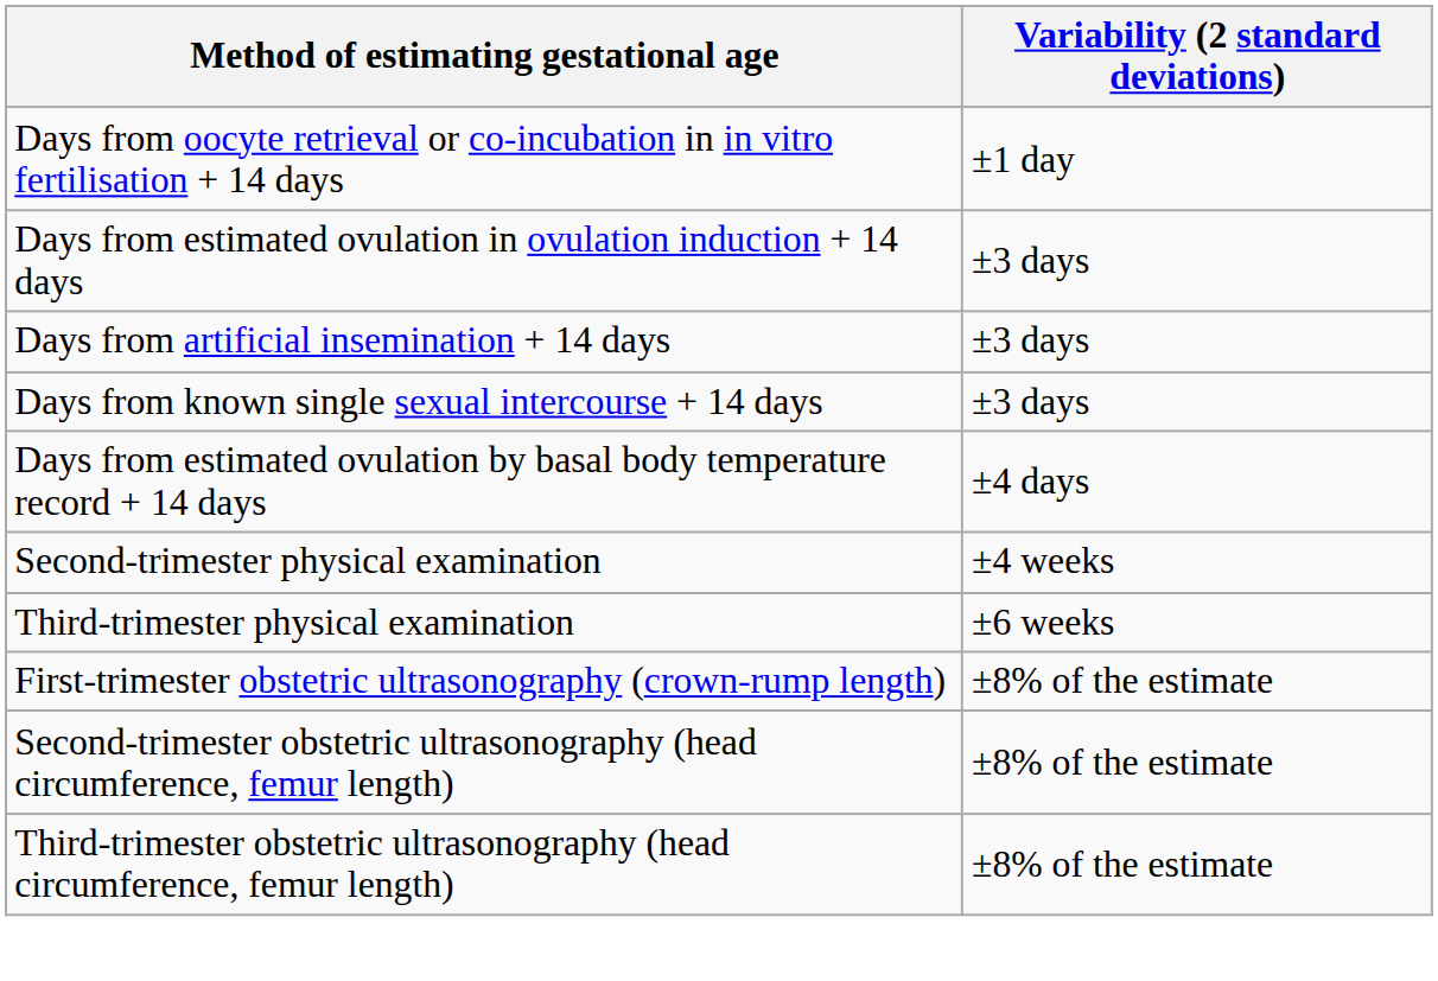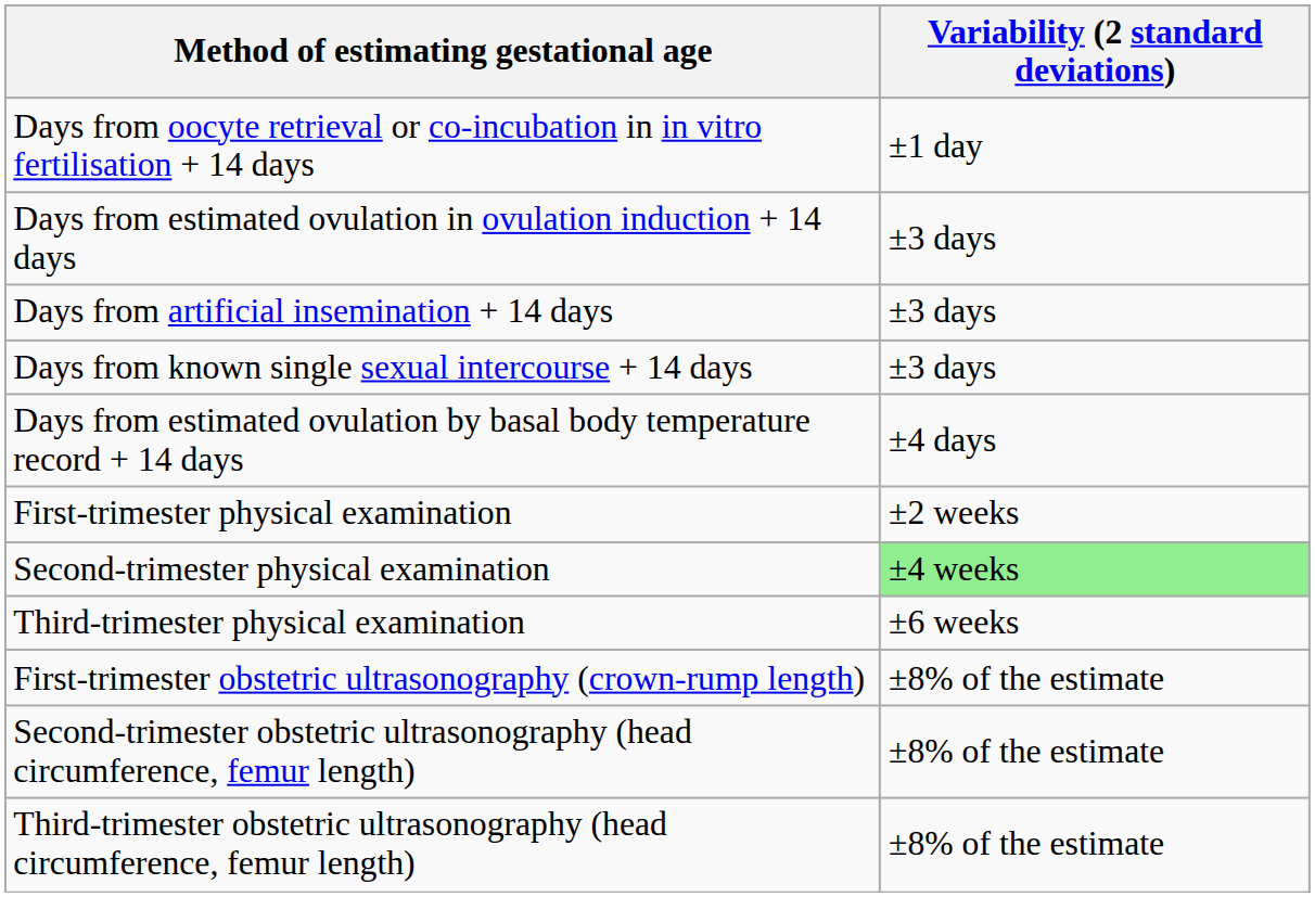 <table class="wikitable">
 <tr>
 <th>Method of estimating gestational age</th>
 <th><a href='#'>Variability</a> (2 <a href='#'>standard deviations</a>)</th>
 </tr>
 <tr>
 <td>Days from <a href='#'>oocyte retrieval</a> or <a href='#'>co-incubation</a> in <a href='#'>in vitro fertilisation</a> + 14 days</td>
 <td>±1 day</td>
 </tr>
 <tr>
 <td>Days from estimated ovulation in <a href='#'>ovulation induction</a> + 14 days</td>
 <td>±3 days</td>
 </tr>
 <tr>
 <td>Days from <a href='#'>artificial insemination</a> + 14 days</td>
 <td>±3 days</td>
 </tr>
 <tr>
 <td>Days from known single <a href='#'>sexual intercourse</a> + 14 days</td>
 <td>±3 days</td>
 </tr>
 <tr>
 <td>Days from estimated ovulation by basal body temperature record + 14 days</td>
 <td>±4 days</td>
 </tr>
 <tr>
+<td>First-trimester physical examination</td>
+<td>±2 weeks</td>
+</tr>
+<tr>
 <td>Second-trimester physical examination</td>
-<td>±4 weeks</td>
+<td style="background: lightgreen;">±4 weeks</td>
 </tr>
 <tr>
 <td>Third-trimester physical examination</td>
 <td>±6 weeks</td>
 </tr>
 <tr>
 <td>First-trimester <a href='#'>obstetric ultrasonography</a> (<a href='#'>crown-rump length</a>)</td>
 <td>±8% of the estimate</td>
 </tr>
 <tr>
 <td>Second-trimester obstetric ultrasonography (head circumference, <a href='#'>femur</a> length)</td>
 <td>±8% of the estimate</td>
 </tr>
 <tr>
 <td>Third-trimester obstetric ultrasonography (head circumference, femur length)</td>
 <td>±8% of the estimate</td>
 </tr>
 </table>
